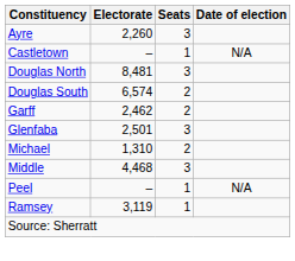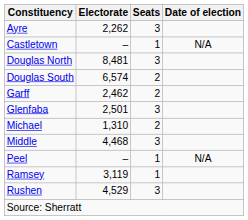 <table class="wikitable sortable" style=text-align:right>
 <tr>
 <th>Constituency</th>
 <th>Electorate</th>
 <th>Seats</th>
 <th>Date of election</th>
 </tr>
 <tr>
 <td align=left><a href='#'>Ayre</a></td>
-<td>2,260</td>
+<td>2,262</td>
 <td>3</td>
 <td align=center></td>
 </tr>
 <tr>
 <td align=left><a href='#'>Castletown</a></td>
 <td>–</td>
 <td>1</td>
 <td align=center>N/A</td>
 </tr>
 <tr>
 <td align=left><a href='#'>Douglas North</a></td>
 <td>8,481</td>
 <td>3</td>
 <td align=center></td>
 </tr>
 <tr>
 <td align=left><a href='#'>Douglas South</a></td>
 <td>6,574</td>
 <td>2</td>
 <td align=center></td>
 </tr>
 <tr>
 <td align=left><a href='#'>Garff</a></td>
 <td>2,462</td>
 <td>2</td>
 <td align=center></td>
 </tr>
 <tr>
 <td align=left><a href='#'>Glenfaba</a></td>
 <td>2,501</td>
 <td>3</td>
 <td align=center></td>
 </tr>
 <tr>
 <td align=left><a href='#'>Michael</a></td>
 <td>1,310</td>
 <td>2</td>
 <td align=center></td>
 </tr>
 <tr>
 <td align=left><a href='#'>Middle</a></td>
 <td>4,468</td>
 <td>3</td>
 <td align=center></td>
 </tr>
 <tr>
 <td align=left><a href='#'>Peel</a></td>
 <td>–</td>
 <td>1</td>
 <td align=center>N/A</td>
 </tr>
 <tr>
 <td align=left><a href='#'>Ramsey</a></td>
 <td>3,119</td>
 <td>1</td>
 <td align=center></td>
 </tr>
+<tr>
+<td align=left><a href='#'>Rushen</a></td>
+<td>4,529</td>
+<td>3</td>
+<td align=center></td>
+</tr>
 <tr class="sortbottom">
 <td align=left colspan=4>Source: Sherratt</td>
 </tr>
 </table>
